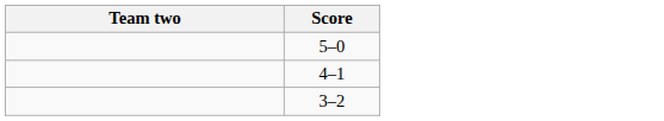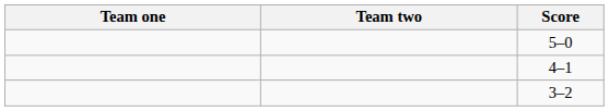 <table class="wikitable" style="text-align: center">
 <tr>
+<th width=250>Team one</th>
 <th width=250>Team two</th>
 <th width=80>Score</th>
 </tr>
 <tr>
 <td></td>
+<td></td>
 <td>5–0</td>
 </tr>
 <tr>
+<td></td>
 <td></td>
 <td>4–1</td>
 </tr>
 <tr>
 <td></td>
+<td></td>
 <td>3–2</td>
 </tr>
 </table>
